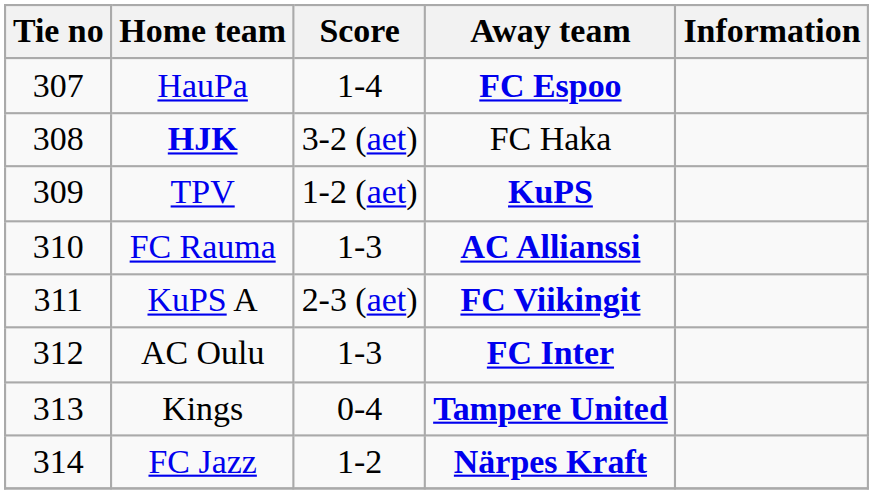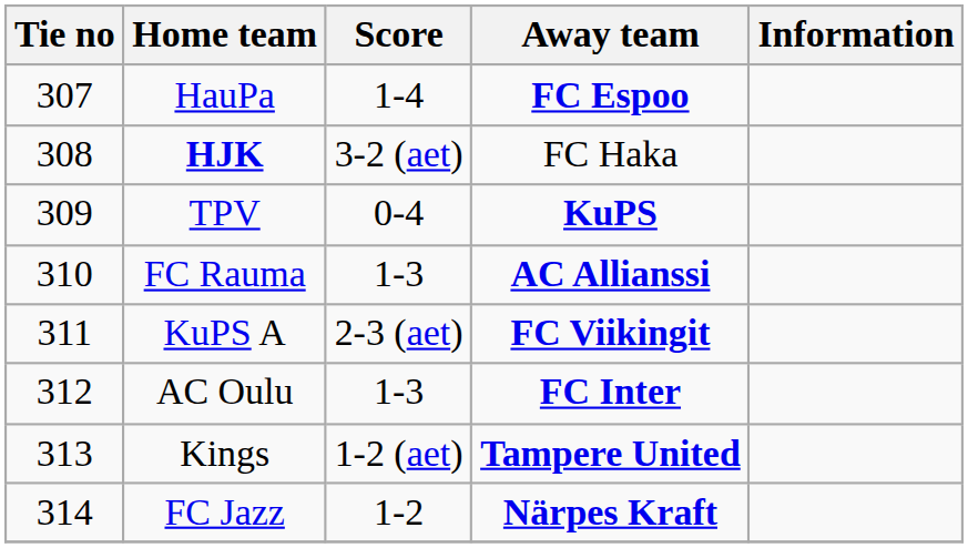 <table class="wikitable" style="text-align:center">
 <tr>
 <th style= width="40px">Tie no</th>
 <th style= width="150px">Home team</th>
 <th style= width="60px">Score</th>
 <th style= width="150px">Away team</th>
 <th style= width="30px">Information</th>
 </tr>
 <tr>
 <td>307</td>
 <td><a href='#'>HauPa</a></td>
 <td>1-4</td>
 <td><strong><a href='#'>FC Espoo</a></strong></td>
 <td></td>
 </tr>
 <tr>
 <td>308</td>
 <td><strong><a href='#'>HJK</a></strong></td>
 <td>3-2 (<a href='#'>aet</a>)</td>
 <td>FC Haka</td>
 <td></td>
 </tr>
 <tr>
 <td>309</td>
 <td><a href='#'>TPV</a></td>
-<td>1-2 (<a href='#'>aet</a>)</td>
+<td>0-4</td>
 <td><strong><a href='#'>KuPS</a></strong></td>
 <td></td>
 </tr>
 <tr>
 <td>310</td>
 <td><a href='#'>FC Rauma</a></td>
 <td>1-3</td>
 <td><strong><a href='#'>AC Allianssi</a></strong></td>
 <td></td>
 </tr>
 <tr>
 <td>311</td>
 <td><a href='#'>KuPS</a> A</td>
 <td>2-3 (<a href='#'>aet</a>)</td>
 <td><strong><a href='#'>FC Viikingit</a></strong></td>
 <td></td>
 </tr>
 <tr>
 <td>312</td>
 <td>AC Oulu</td>
 <td>1-3</td>
 <td><strong><a href='#'>FC Inter</a></strong></td>
 <td></td>
 </tr>
 <tr>
 <td>313</td>
 <td>Kings</td>
-<td>0-4</td>
+<td>1-2 (<a href='#'>aet</a>)</td>
 <td><strong><a href='#'>Tampere United</a></strong></td>
 <td></td>
 </tr>
 <tr>
 <td>314</td>
 <td><a href='#'>FC Jazz</a></td>
 <td>1-2</td>
 <td><strong><a href='#'>Närpes Kraft</a></strong></td>
 <td></td>
 </tr>
 <tr>
 </tr>
 </table>
